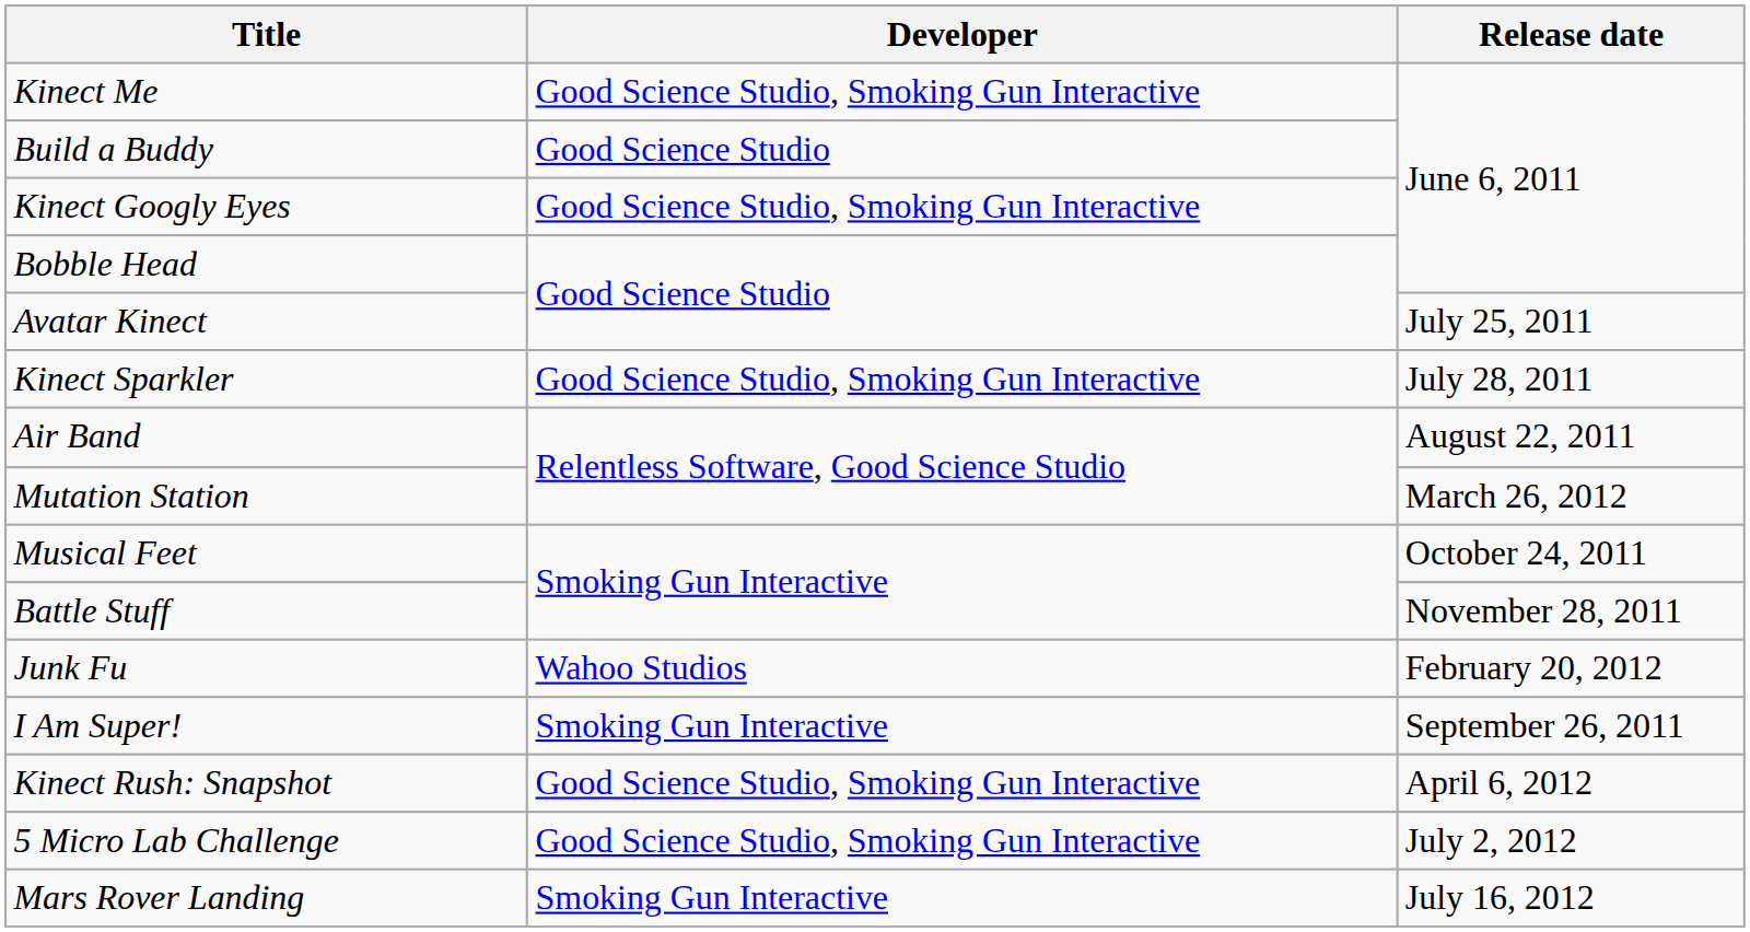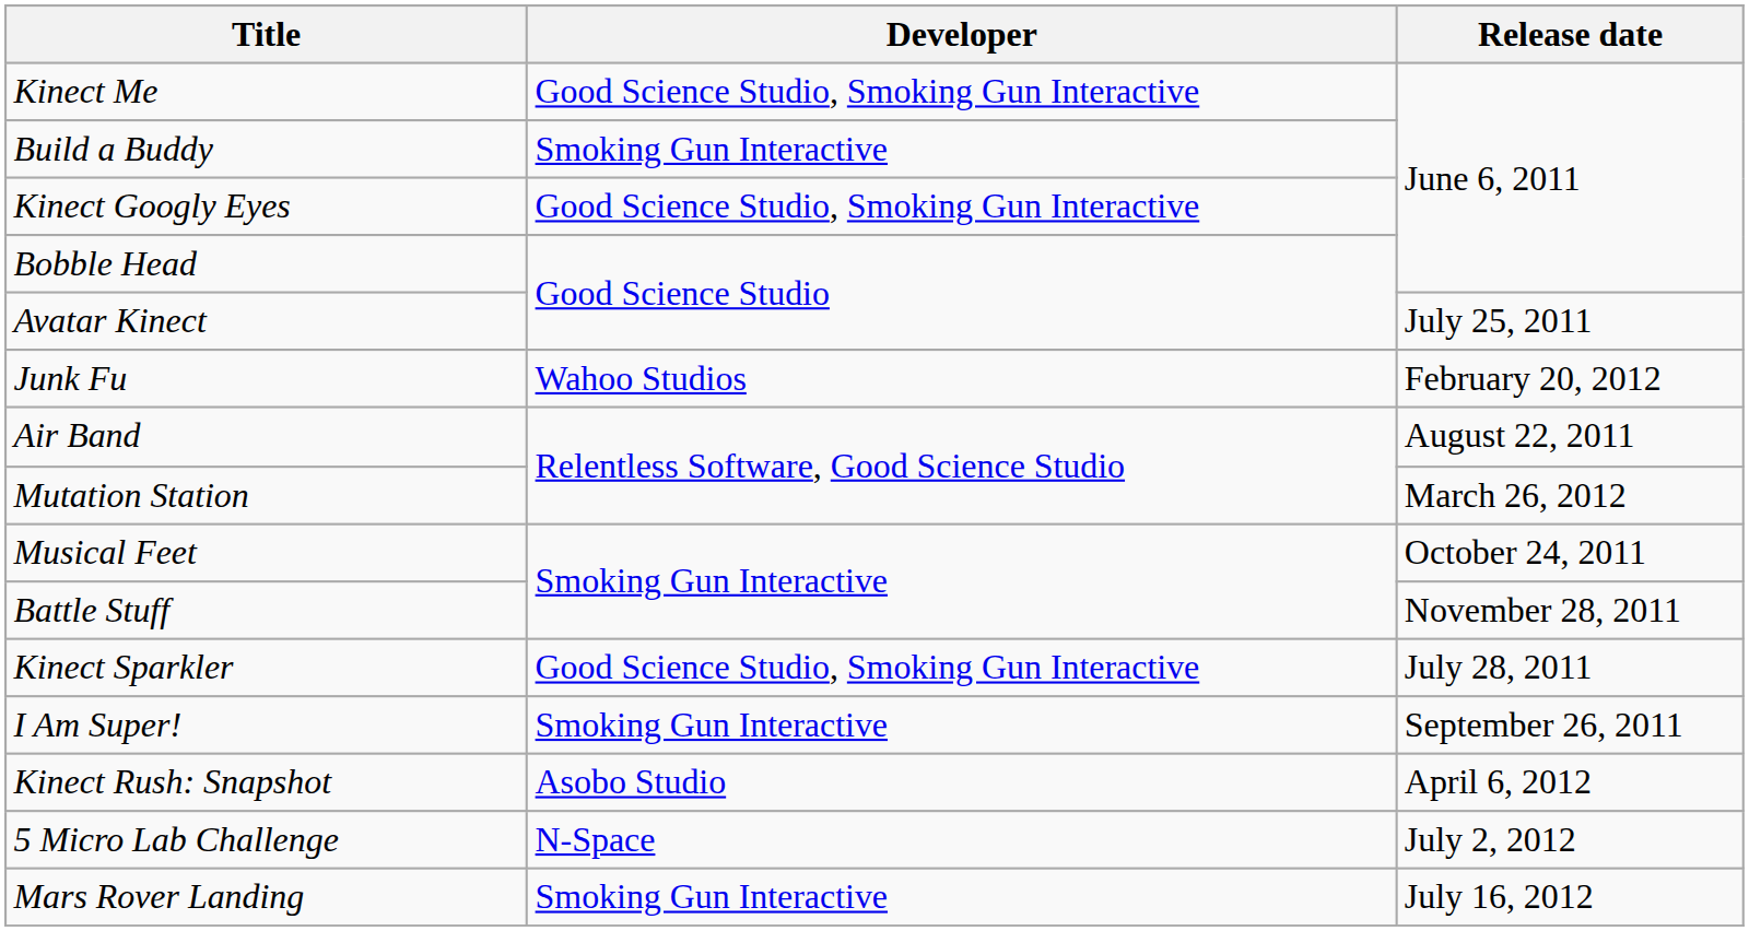 <table class="wikitable sortable" style="width:60%; font-size:95%;">
 <tr>
 <th width="15%">Title</th>
 <th width="25%">Developer</th>
 <th width="10%">Release date</th>
 </tr>
 <tr>
 <td><em>Kinect Me</em></td>
 <td><a href='#'>Good Science Studio</a>, <a href='#'>Smoking Gun Interactive</a></td>
 <td rowspan="4">June 6, 2011</td>
 </tr>
 <tr>
 <td><em>Build a Buddy</em></td>
-<td><a href='#'>Good Science Studio</a></td>
+<td><a href='#'>Smoking Gun Interactive</a></td>
 </tr>
 <tr>
 <td><em>Kinect Googly Eyes</em></td>
 <td><a href='#'>Good Science Studio</a>, <a href='#'>Smoking Gun Interactive</a></td>
 </tr>
 <tr>
 <td><em>Bobble Head</em></td>
 <td rowspan="2"><a href='#'>Good Science Studio</a></td>
 </tr>
 <tr>
 <td><em>Avatar Kinect</em></td>
 <td>July 25, 2011</td>
 </tr>
 <tr>
-<td><em>Kinect Sparkler</em></td>
-<td><a href='#'>Good Science Studio</a>, <a href='#'>Smoking Gun Interactive</a></td>
-<td>July 28, 2011</td>
+<td><em>Junk Fu</em></td>
+<td><a href='#'>Wahoo Studios</a></td>
+<td>February 20, 2012</td>
 </tr>
 <tr>
 <td><em>Air Band</em></td>
 <td rowspan="2"><a href='#'>Relentless Software</a>, <a href='#'>Good Science Studio</a></td>
 <td>August 22, 2011</td>
 </tr>
 <tr>
 <td><em>Mutation Station</em></td>
 <td>March 26, 2012</td>
 </tr>
 <tr>
 <td><em>Musical Feet</em></td>
 <td rowspan="2"><a href='#'>Smoking Gun Interactive</a></td>
 <td>October 24, 2011</td>
 </tr>
 <tr>
 <td><em>Battle Stuff</em></td>
 <td>November 28, 2011</td>
 </tr>
 <tr>
-<td><em>Junk Fu</em></td>
-<td><a href='#'>Wahoo Studios</a></td>
-<td>February 20, 2012</td>
+<td><em>Kinect Sparkler</em></td>
+<td><a href='#'>Good Science Studio</a>, <a href='#'>Smoking Gun Interactive</a></td>
+<td>July 28, 2011</td>
 </tr>
 <tr>
 <td><em>I Am Super!</em></td>
 <td><a href='#'>Smoking Gun Interactive</a></td>
 <td>September 26, 2011</td>
 </tr>
 <tr>
 <td><em>Kinect Rush: Snapshot</em></td>
-<td><a href='#'>Good Science Studio</a>, <a href='#'>Smoking Gun Interactive</a></td>
+<td><a href='#'>Asobo Studio</a></td>
 <td>April 6, 2012</td>
 </tr>
 <tr>
 <td><em>5 Micro Lab Challenge</em></td>
-<td><a href='#'>Good Science Studio</a>, <a href='#'>Smoking Gun Interactive</a></td>
+<td><a href='#'>N-Space</a></td>
 <td>July 2, 2012</td>
 </tr>
 <tr>
 <td><em>Mars Rover Landing</em></td>
 <td><a href='#'>Smoking Gun Interactive</a></td>
 <td>July 16, 2012</td>
 </tr>
 </table>
